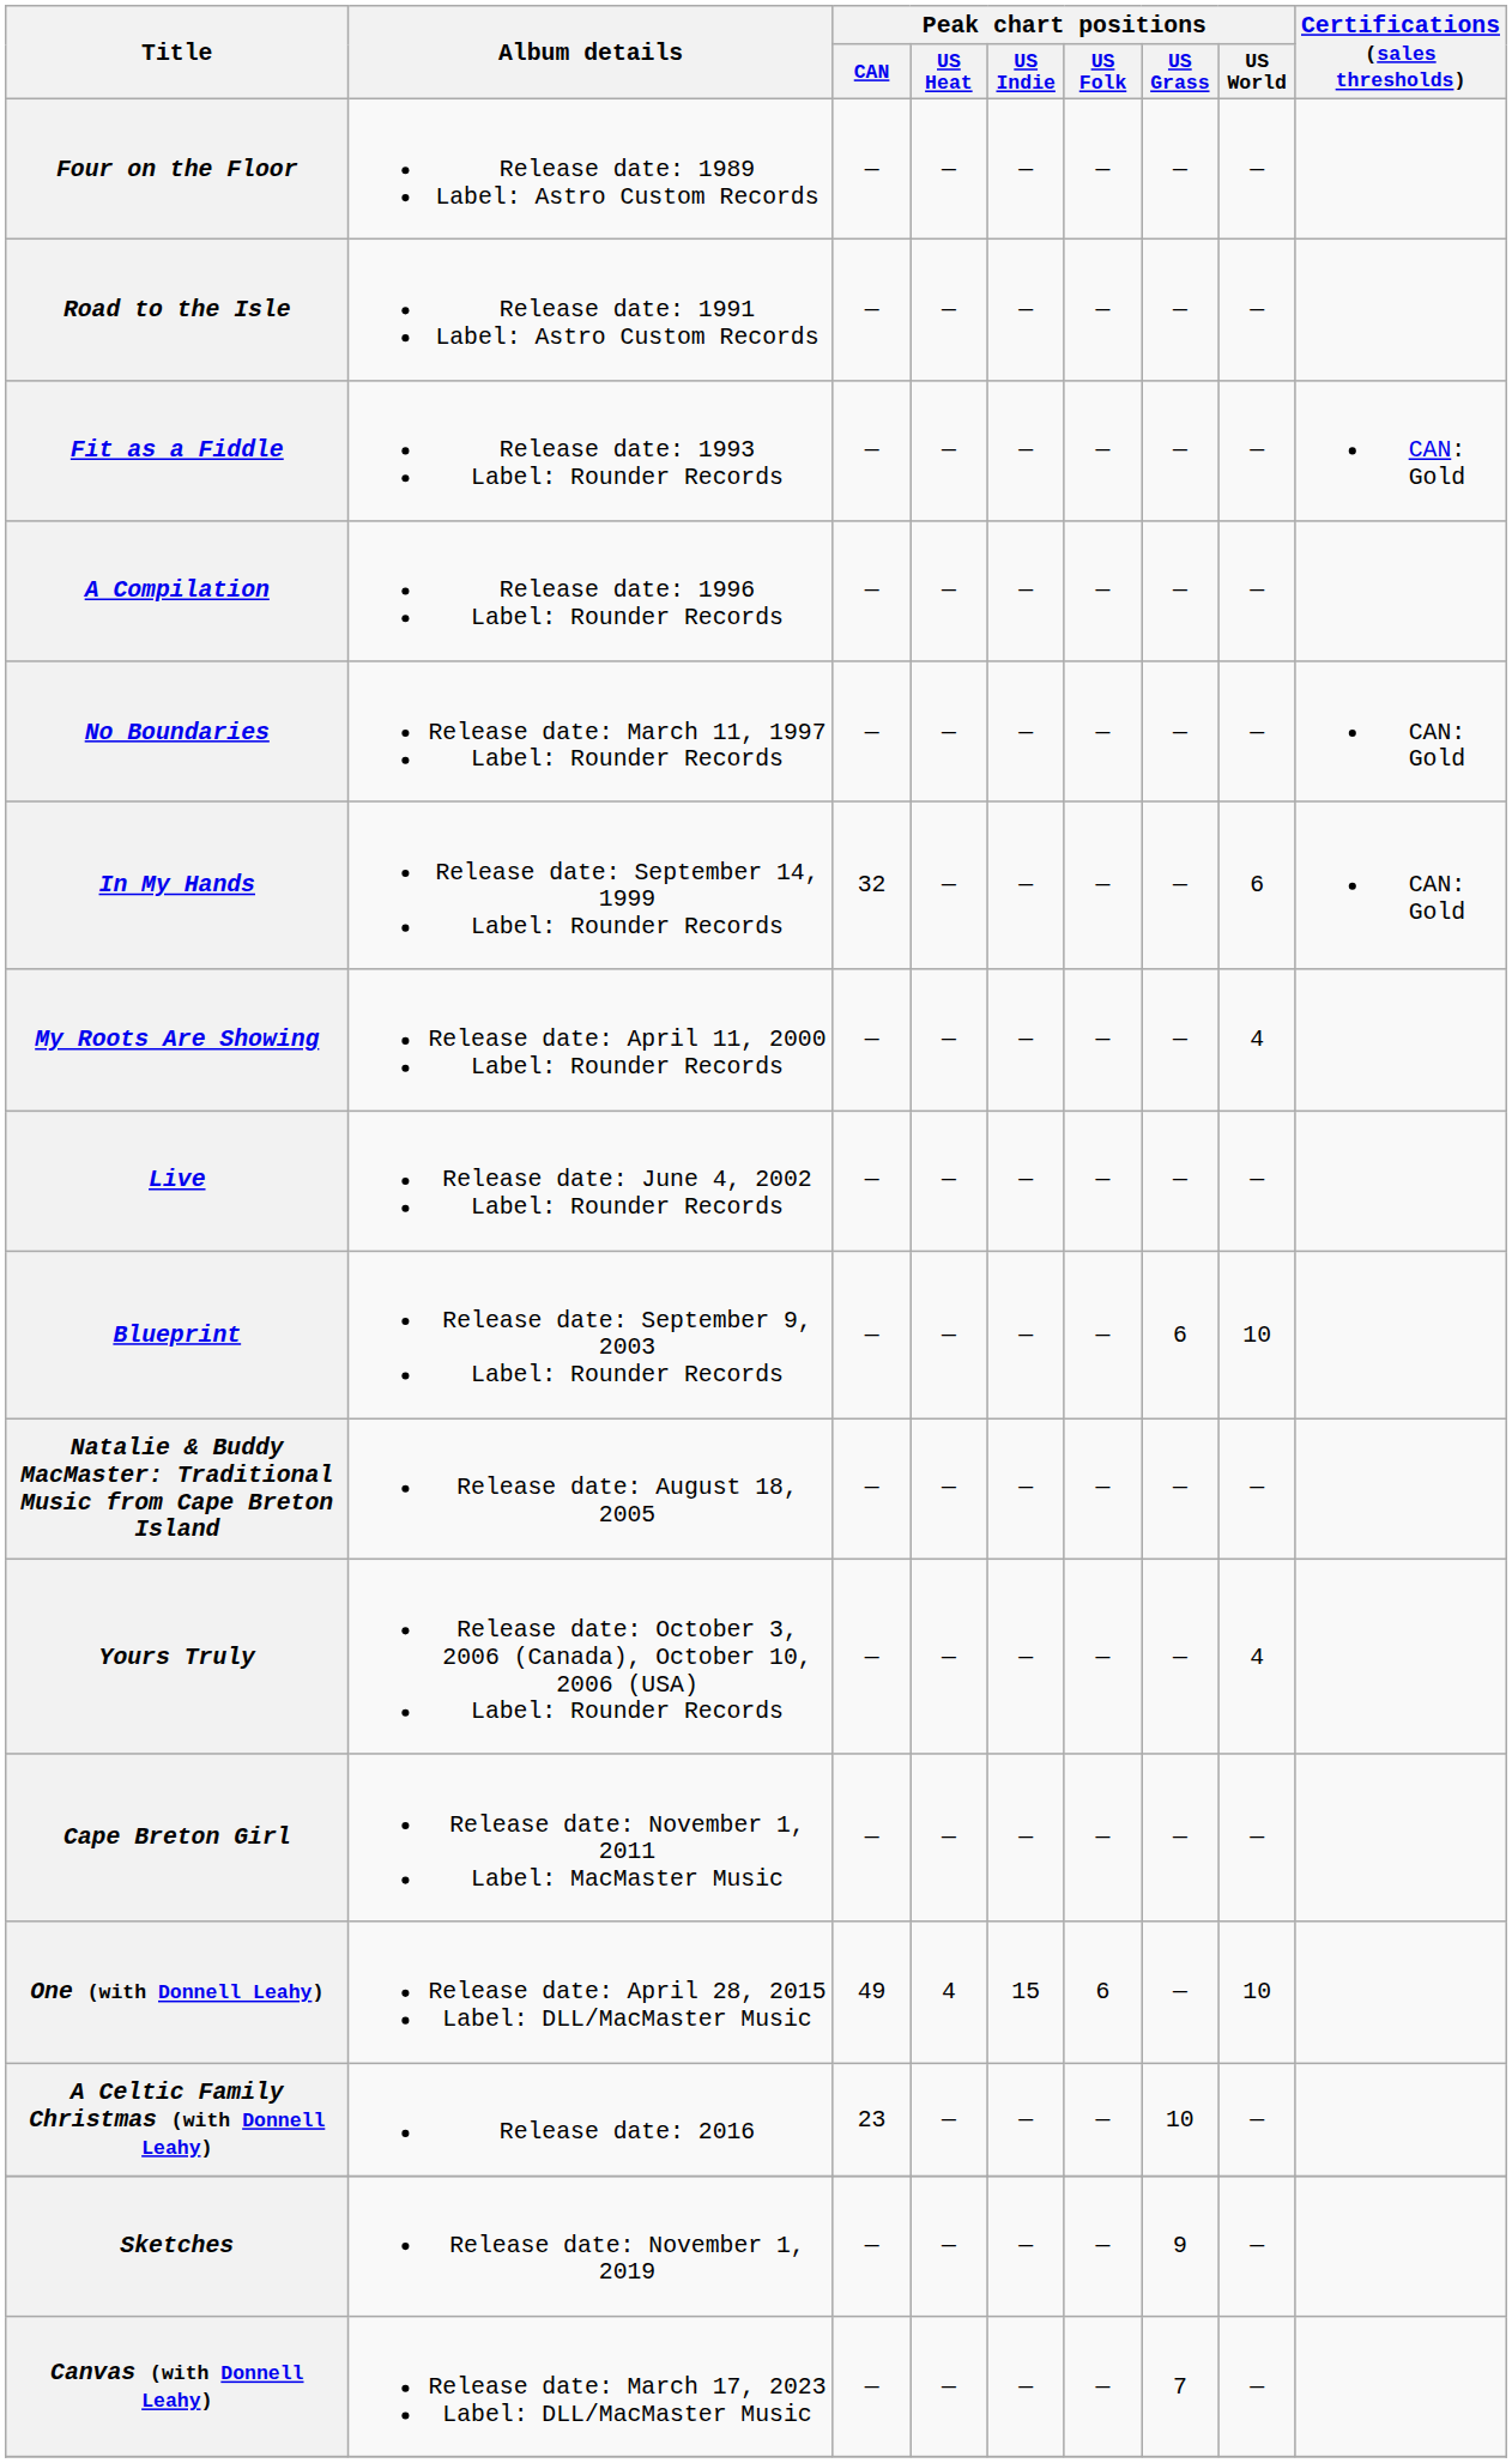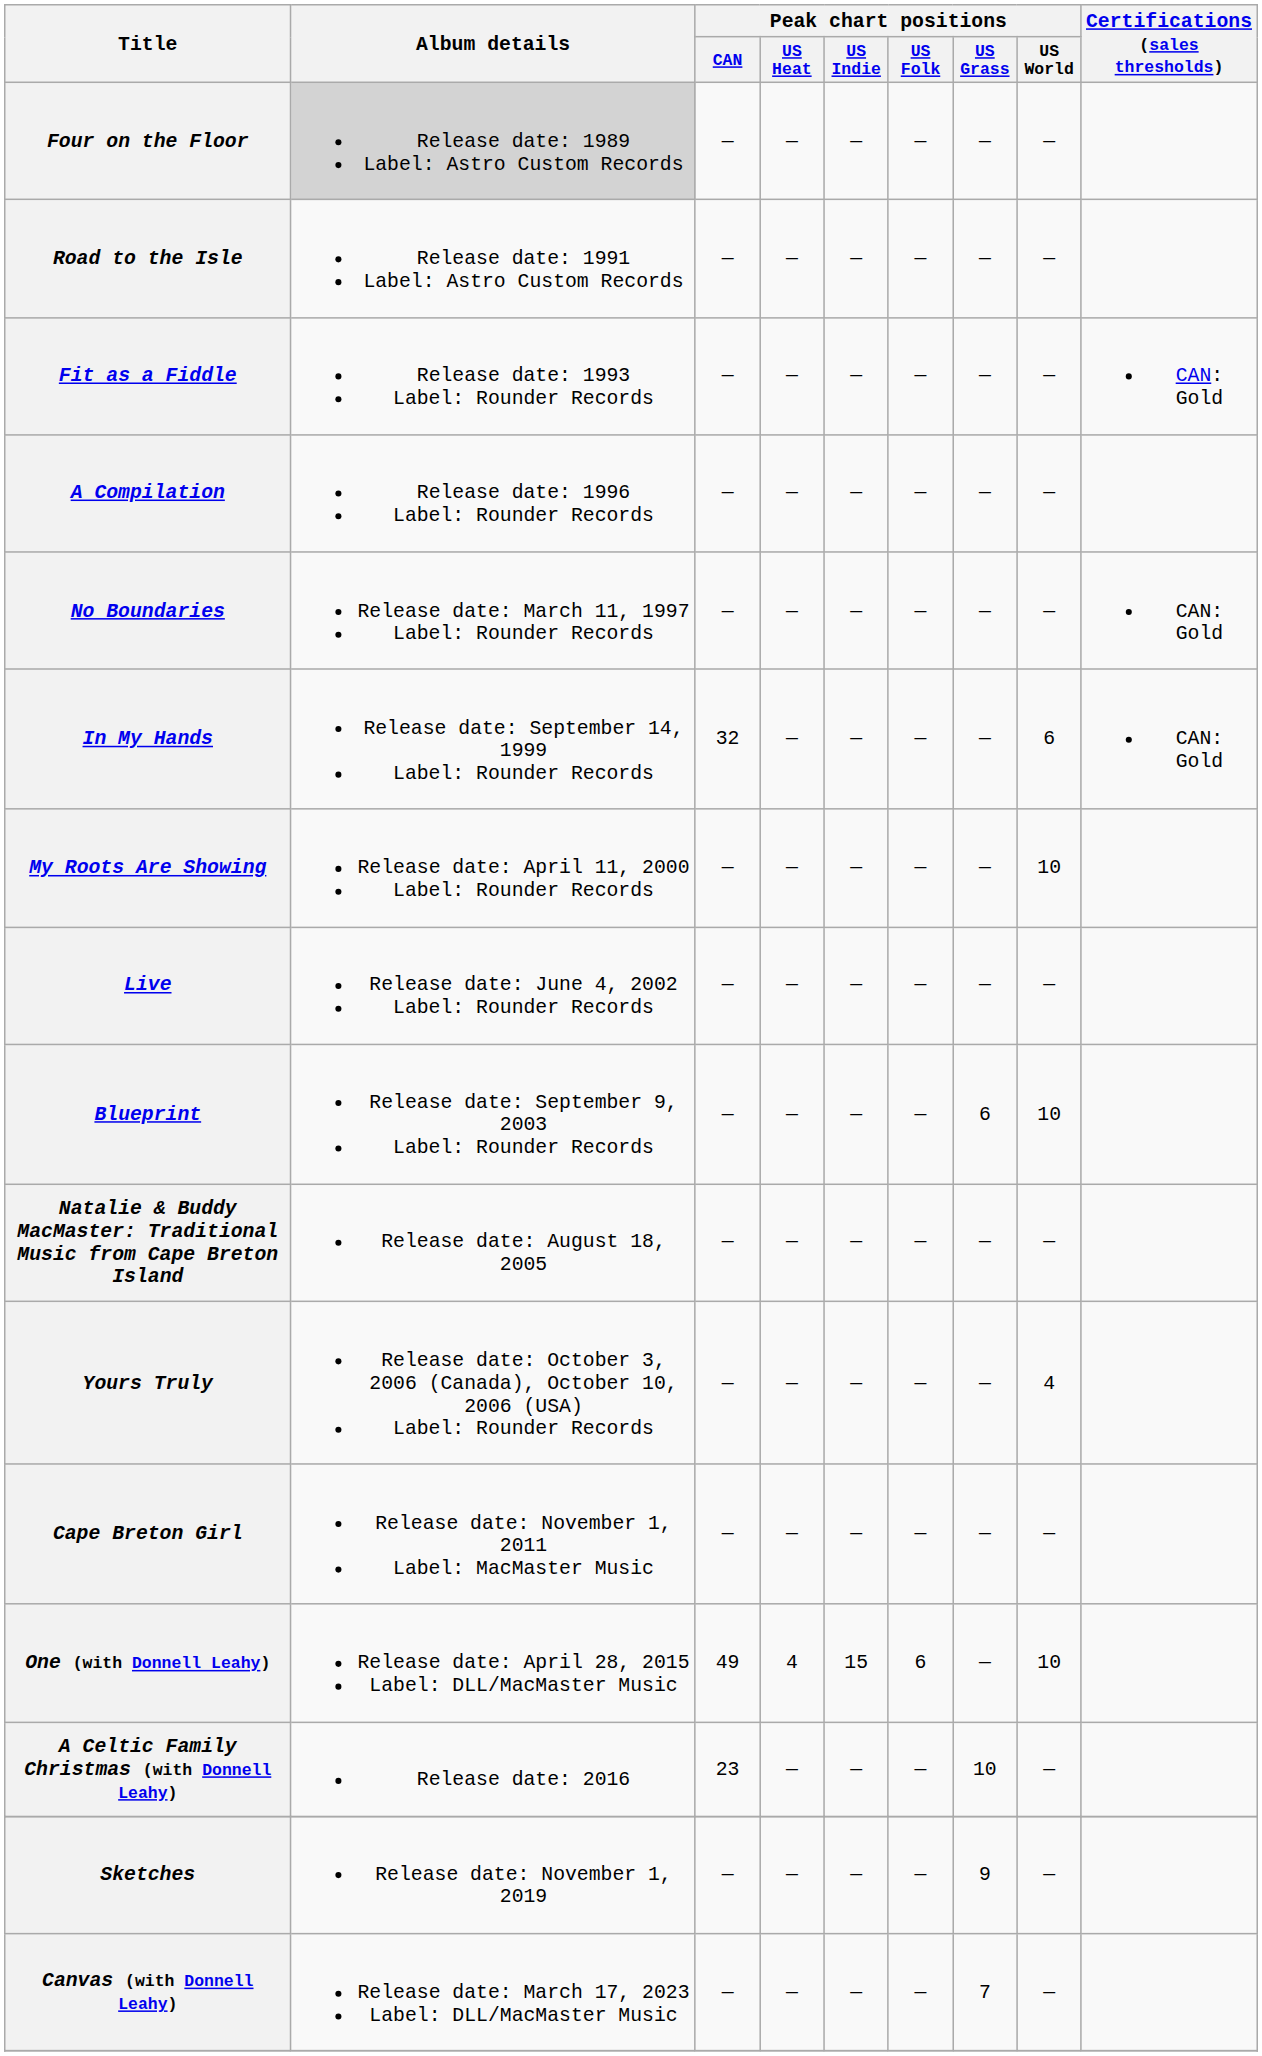 <table class="wikitable plainrowheaders" style="text-align:center;">
 <tr>
 <th rowspan="2" style="width:14em;">Title</th>
 <th rowspan="2" style="width:20em;">Album details</th>
 <th colspan="6">Peak chart positions</th>
 <th rowspan="2" style="width:8em;"><a href='#'>Certifications</a><br><small>(<a href='#'>sales thresholds</a>)</small></th>
 </tr>
 <tr style="font-size:smaller;">
 <th width="37"><a href='#'>CAN</a></th>
 <th width="37"><a href='#'>US Heat</a></th>
 <th width="37"><a href='#'>US Indie</a></th>
 <th width="37"><a href='#'>US Folk</a></th>
 <th width="37"><a href='#'>US Grass</a></th>
 <th width="37">US World</th>
 </tr>
 <tr>
 <th scope="row"><em>Four on the Floor</em></th>
-<td><br><ul><li>Release date: 1989</li><li>Label: Astro Custom Records</li></ul></td>
+<td style="background: lightgrey;"><br><ul><li>Release date: 1989</li><li>Label: Astro Custom Records</li></ul></td>
 <td>—</td>
 <td>—</td>
 <td>—</td>
 <td>—</td>
 <td>—</td>
 <td>—</td>
 <td></td>
 </tr>
 <tr>
 <th scope="row"><em>Road to the Isle</em></th>
 <td><br><ul><li>Release date: 1991</li><li>Label: Astro Custom Records</li></ul></td>
 <td>—</td>
 <td>—</td>
 <td>—</td>
 <td>—</td>
 <td>—</td>
 <td>—</td>
 <td></td>
 </tr>
 <tr>
 <th scope="row"><em><a href='#'>Fit as a Fiddle</a></em></th>
 <td><br><ul><li>Release date: 1993</li><li>Label: Rounder Records</li></ul></td>
 <td>—</td>
 <td>—</td>
 <td>—</td>
 <td>—</td>
 <td>—</td>
 <td>—</td>
 <td><br><ul><li><a href='#'>CAN</a>: Gold</li></ul></td>
 </tr>
 <tr>
 <th scope="row"><em><a href='#'>A Compilation</a></em></th>
 <td><br><ul><li>Release date: 1996</li><li>Label: Rounder Records</li></ul></td>
 <td>—</td>
 <td>—</td>
 <td>—</td>
 <td>—</td>
 <td>—</td>
 <td>—</td>
 <td></td>
 </tr>
 <tr>
 <th scope="row"><em><a href='#'>No Boundaries</a></em></th>
 <td><br><ul><li>Release date: March 11, 1997</li><li>Label: Rounder Records</li></ul></td>
 <td>—</td>
 <td>—</td>
 <td>—</td>
 <td>—</td>
 <td>—</td>
 <td>—</td>
 <td><br><ul><li>CAN: Gold</li></ul></td>
 </tr>
 <tr>
 <th scope="row"><em><a href='#'>In My Hands</a></em></th>
 <td><br><ul><li>Release date: September 14, 1999</li><li>Label: Rounder Records</li></ul></td>
 <td>32</td>
 <td>—</td>
 <td>—</td>
 <td>—</td>
 <td>—</td>
 <td>6</td>
 <td><br><ul><li>CAN: Gold</li></ul></td>
 </tr>
 <tr>
 <th scope="row"><em><a href='#'>My Roots Are Showing</a></em></th>
 <td><br><ul><li>Release date: April 11, 2000</li><li>Label: Rounder Records</li></ul></td>
 <td>—</td>
 <td>—</td>
 <td>—</td>
 <td>—</td>
 <td>—</td>
-<td>4</td>
+<td>10</td>
 <td></td>
 </tr>
 <tr>
 <th scope="row"><em><a href='#'>Live</a></em></th>
 <td><br><ul><li>Release date: June 4, 2002</li><li>Label: Rounder Records</li></ul></td>
 <td>—</td>
 <td>—</td>
 <td>—</td>
 <td>—</td>
 <td>—</td>
 <td>—</td>
 <td></td>
 </tr>
 <tr>
 <th scope="row"><em><a href='#'>Blueprint</a></em></th>
 <td><br><ul><li>Release date: September 9, 2003</li><li>Label: Rounder Records</li></ul></td>
 <td>—</td>
 <td>—</td>
 <td>—</td>
 <td>—</td>
 <td>6</td>
 <td>10</td>
 <td></td>
 </tr>
 <tr>
 <th scope="row"><em>Natalie & Buddy MacMaster: Traditional Music from Cape Breton Island</em></th>
 <td><br><ul><li>Release date: August 18, 2005</li></ul></td>
 <td>—</td>
 <td>—</td>
 <td>—</td>
 <td>—</td>
 <td>—</td>
 <td>—</td>
 <td></td>
 </tr>
 <tr>
 <th scope="row"><em>Yours Truly</em></th>
 <td><br><ul><li>Release date: October 3, 2006 (Canada), October 10, 2006 (USA)</li><li>Label: Rounder Records</li></ul></td>
 <td>—</td>
 <td>—</td>
 <td>—</td>
 <td>—</td>
 <td>—</td>
 <td>4</td>
 <td></td>
 </tr>
 <tr>
 <th scope="row"><em>Cape Breton Girl</em></th>
 <td><br><ul><li>Release date: November 1, 2011</li><li>Label: MacMaster Music</li></ul></td>
 <td>—</td>
 <td>—</td>
 <td>—</td>
 <td>—</td>
 <td>—</td>
 <td>—</td>
 <td></td>
 </tr>
 <tr>
 <th scope="row"><em>One</em> <small>(with <a href='#'>Donnell Leahy</a>)</small></th>
 <td><br><ul><li>Release date: April 28, 2015</li><li>Label: DLL/MacMaster Music</li></ul></td>
 <td>49</td>
 <td>4</td>
 <td>15</td>
 <td>6</td>
 <td>—</td>
 <td>10</td>
 <td></td>
 </tr>
 <tr>
 <th scope="row"><em>A Celtic Family Christmas</em> <small>(with <a href='#'>Donnell Leahy</a>)</small></th>
 <td><br><ul><li>Release date: 2016</li></ul></td>
 <td>23</td>
 <td>—</td>
 <td>—</td>
 <td>—</td>
 <td>10</td>
 <td>—</td>
 <td></td>
 </tr>
 <tr>
 </tr>
 <tr | colspan="8" style="font-size:8pt"| "—" denotes releases that did not chart>
 </tr>
 <tr>
 <th scope="row"><em>Sketches</em></th>
 <td><br><ul><li>Release date: November 1, 2019</li></ul></td>
 <td>—</td>
 <td>—</td>
 <td>—</td>
 <td>—</td>
 <td>9</td>
 <td>—</td>
 <td></td>
 </tr>
 <tr>
 <th scope="row"><em>Canvas</em> <small>(with <a href='#'>Donnell Leahy</a>)</small></th>
 <td><br><ul><li>Release date: March 17, 2023</li><li>Label: DLL/MacMaster Music</li></ul></td>
 <td>—</td>
 <td>—</td>
 <td>—</td>
 <td>—</td>
 <td>7</td>
 <td>—</td>
 <td></td>
 </tr>
 <tr>
 </tr>
 <tr | colspan="8" style="font-size:8pt"| "—" denotes releases that did not chart>
 </tr>
 <tr>
 </tr>
 </table>
